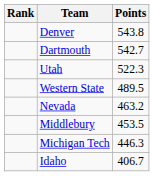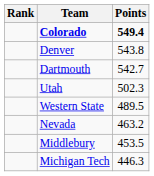 <table class="wikitable sortable" style="text-align:center">
 <tr>
 <th>Rank</th>
 <th>Team</th>
 <th>Points</th>
+</tr>
+<tr>
+<td></td>
+<td align=left><strong><a href='#'>Colorado</a></strong></td>
+<td><strong>549.4</strong></td>
 </tr>
 <tr>
 <td></td>
 <td align=left><a href='#'>Denver</a></td>
 <td>543.8</td>
 </tr>
 <tr>
 <td></td>
 <td align=left><a href='#'>Dartmouth</a></td>
 <td>542.7</td>
 </tr>
 <tr>
 <td></td>
 <td align=left><a href='#'>Utah</a></td>
-<td>522.3</td>
+<td>502.3</td>
 </tr>
 <tr>
 <td></td>
 <td align=left><a href='#'>Western State</a></td>
 <td>489.5</td>
 </tr>
 <tr>
 <td></td>
 <td align=left><a href='#'>Nevada</a></td>
 <td>463.2</td>
 </tr>
 <tr>
 <td></td>
 <td align=left><a href='#'>Middlebury</a></td>
 <td>453.5</td>
 </tr>
 <tr>
 <td></td>
 <td align=left><a href='#'>Michigan Tech</a></td>
 <td>446.3</td>
 </tr>
-<tr>
-<td></td>
-<td align=left><a href='#'>Idaho</a></td>
-<td>406.7</td>
-</tr>
 </table>
